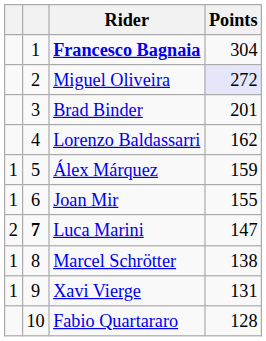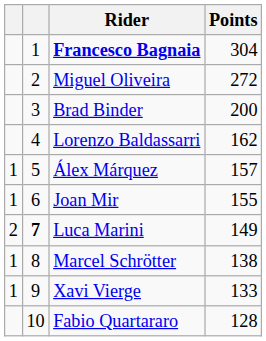 <table class="wikitable" style="font-size: 95%;">
 <tr>
 <th></th>
 <th></th>
 <th>Rider</th>
 <th>Points</th>
 </tr>
 <tr>
 <td align="left"></td>
 <td align=center>1</td>
 <td> <strong><a href='#'>Francesco Bagnaia</a></strong></td>
 <td align=right>304</td>
 </tr>
 <tr>
 <td align="left"></td>
 <td align=center>2</td>
 <td> <a href='#'>Miguel Oliveira</a></td>
-<td align=right style="background: lavender;">272</td>
+<td align=right>272</td>
 </tr>
 <tr>
 <td align="left"></td>
 <td align=center>3</td>
 <td> <a href='#'>Brad Binder</a></td>
-<td align=right>201</td>
+<td align=right>200</td>
 </tr>
 <tr>
 <td align="left"></td>
 <td align=center>4</td>
 <td> <a href='#'>Lorenzo Baldassarri</a></td>
 <td align=right>162</td>
 </tr>
 <tr>
 <td align="left"> 1</td>
 <td align=center>5</td>
 <td> <a href='#'>Álex Márquez</a></td>
-<td align=right>159</td>
+<td align=right>157</td>
 </tr>
 <tr>
 <td align="left"> 1</td>
 <td align=center>6</td>
 <td> <a href='#'>Joan Mir</a></td>
 <td align=right>155</td>
 </tr>
 <tr>
 <td align="left"> 2</td>
 <td align=center><strong>7</strong></td>
 <td> <a href='#'>Luca Marini</a></td>
-<td align=right>147</td>
+<td align=right>149</td>
 </tr>
 <tr>
 <td align="left"> 1</td>
 <td align=center>8</td>
 <td> <a href='#'>Marcel Schrötter</a></td>
 <td align=right>138</td>
 </tr>
 <tr>
 <td align="left"> 1</td>
 <td align=center>9</td>
 <td> <a href='#'>Xavi Vierge</a></td>
-<td align=right>131</td>
+<td align=right>133</td>
 </tr>
 <tr>
 <td align="left"></td>
 <td align=center>10</td>
 <td> <a href='#'>Fabio Quartararo</a></td>
 <td align=right>128</td>
 </tr>
 </table>
